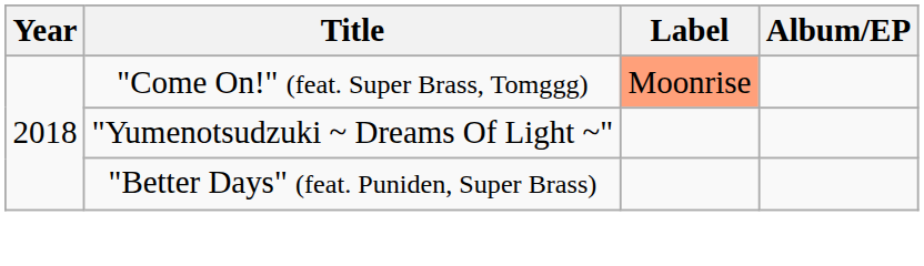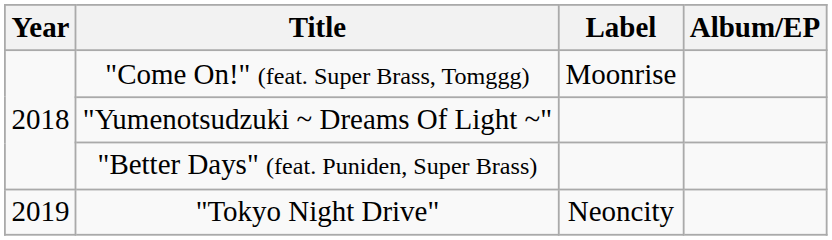 <table class="wikitable plainrowheaders" style="text-align:center;">
 <tr>
 <th scope="col">Year</th>
 <th scope="col">Title</th>
 <th scope="col">Label</th>
 <th scope="col">Album/EP</th>
 </tr>
 <tr>
 <td rowspan=3>2018</td>
 <td>"Come On!" <small>(feat. Super Brass, Tomggg)</small></td>
-<td style="background: lightsalmon;">Moonrise</td>
+<td>Moonrise</td>
 <td></td>
 </tr>
 <tr>
 <td>"Yumenotsudzuki ~ Dreams Of Light ~"</td>
 <td></td>
 <td></td>
 </tr>
 <tr>
 <td>"Better Days" <small>(feat. Puniden, Super Brass)</small></td>
 <td></td>
 <td></td>
 </tr>
+<tr>
+<td rowpsan=3>2019</td>
+<td>"Tokyo Night Drive"</td>
+<td>Neoncity</td>
+<td></td>
+</tr>
 </table>
